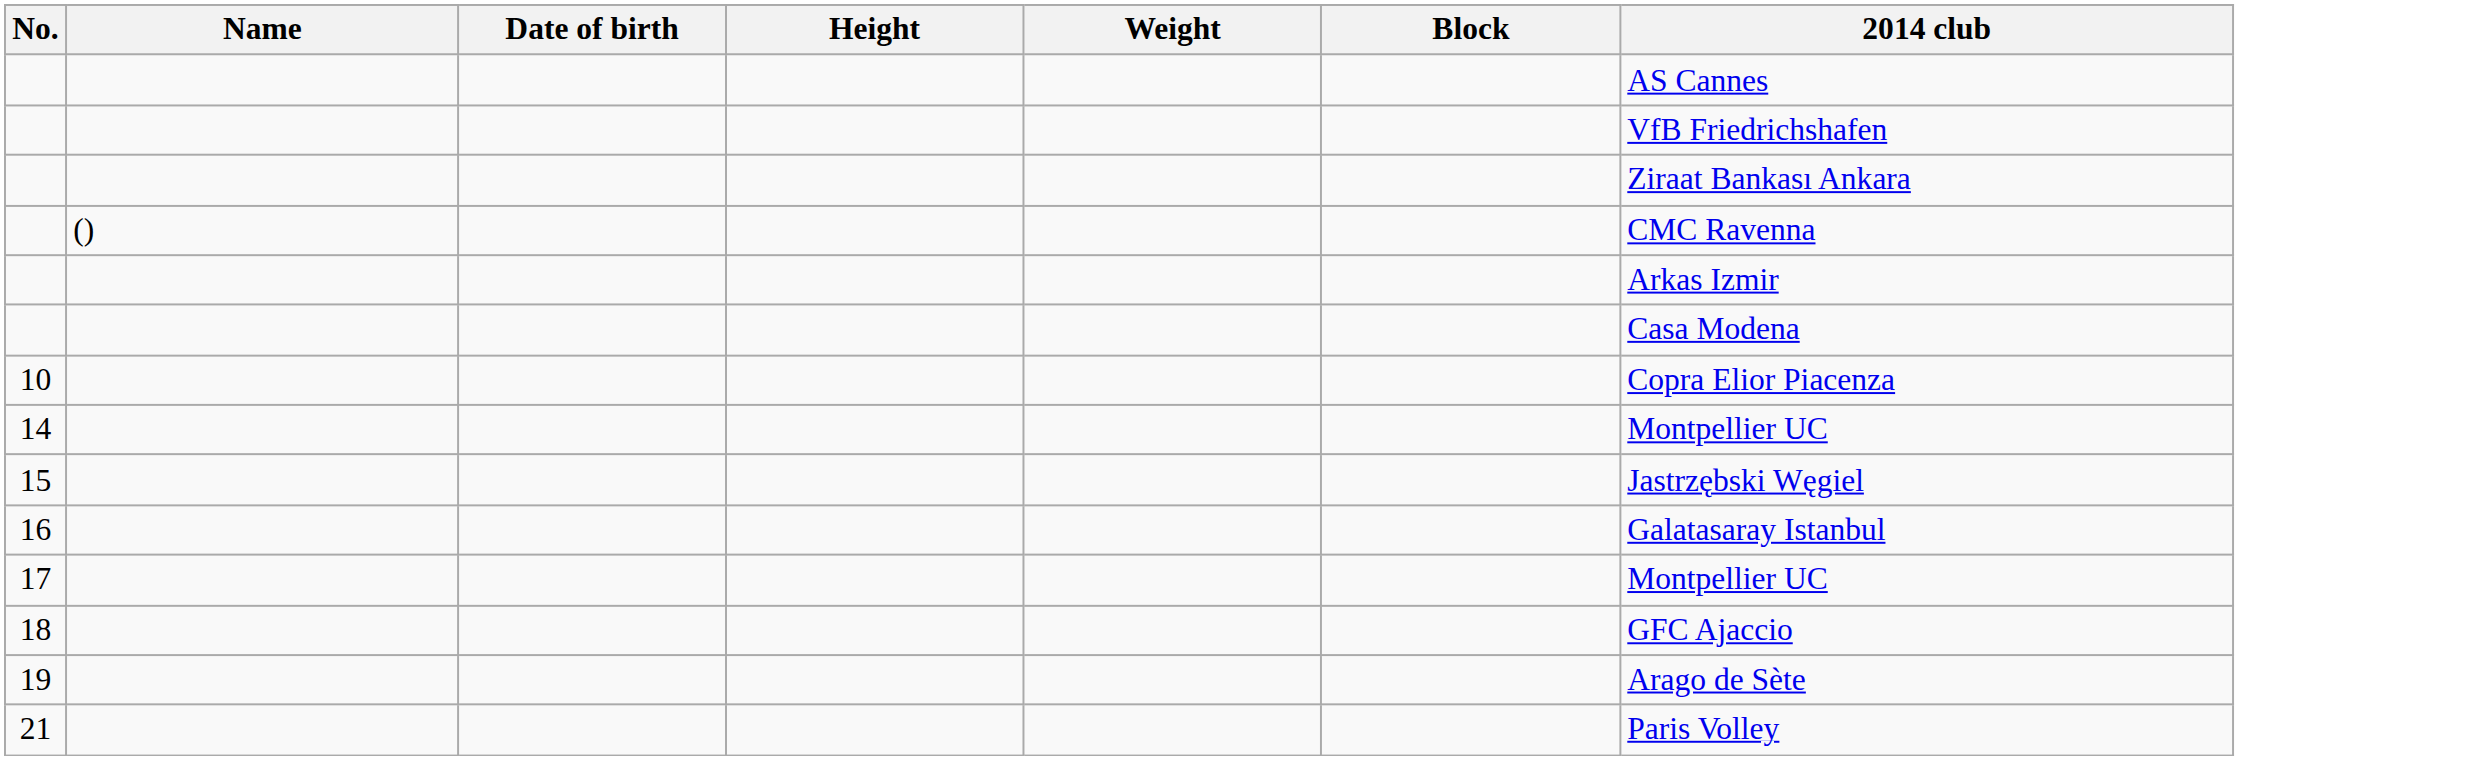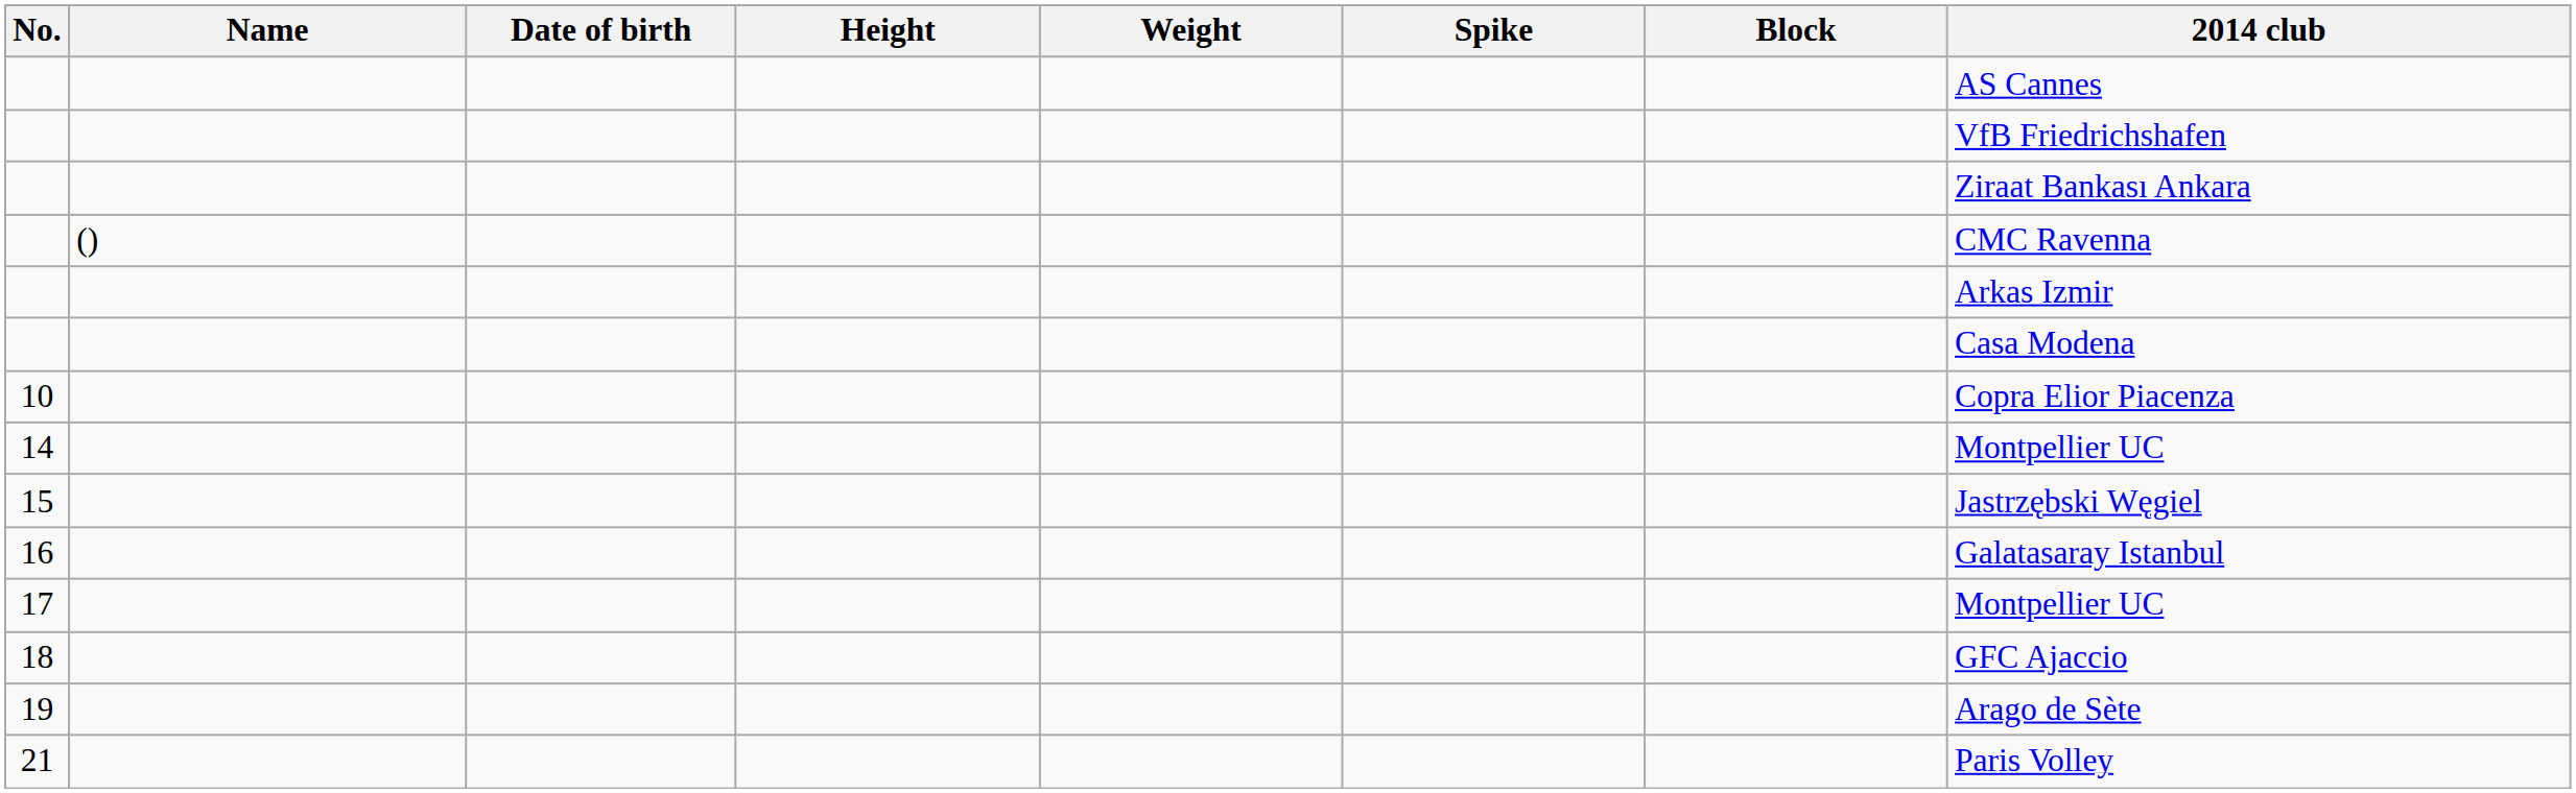 <table class="wikitable sortable" style="font-size:100%; text-align:center;">
 <tr>
 <th>No.</th>
 <th style="width:12em">Name</th>
 <th style="width:8em">Date of birth</th>
 <th style="width:9em">Height</th>
 <th style="width:9em">Weight</th>
+<th style="width:9em">Spike</th>
 <th style="width:9em">Block</th>
 <th style="width:19em">2014 club</th>
 </tr>
 <tr>
 <td></td>
 <td align=left></td>
 <td align=right></td>
+<td></td>
 <td></td>
 <td></td>
 <td></td>
 <td align=left> <a href='#'>AS Cannes</a></td>
 </tr>
 <tr>
 <td></td>
 <td align=left></td>
 <td align=right></td>
 <td></td>
 <td></td>
 <td></td>
+<td></td>
 <td align=left> <a href='#'>VfB Friedrichshafen</a></td>
 </tr>
 <tr>
 <td></td>
 <td align=left></td>
 <td align=right></td>
+<td></td>
 <td></td>
 <td></td>
 <td></td>
 <td align=left> <a href='#'>Ziraat Bankası Ankara</a></td>
 </tr>
 <tr>
 <td></td>
 <td align=left> ()</td>
 <td align=right></td>
 <td></td>
 <td></td>
 <td></td>
+<td></td>
 <td align=left> <a href='#'>CMC Ravenna</a></td>
 </tr>
 <tr>
 <td></td>
 <td align=left></td>
 <td align=right></td>
+<td></td>
 <td></td>
 <td></td>
 <td></td>
 <td align=left> <a href='#'>Arkas Izmir</a></td>
 </tr>
 <tr>
 <td></td>
 <td align=left></td>
 <td align=right></td>
 <td></td>
 <td></td>
 <td></td>
+<td></td>
 <td align=left> <a href='#'>Casa Modena</a></td>
 </tr>
 <tr>
 <td>10</td>
 <td align=left></td>
 <td align=right></td>
+<td></td>
 <td></td>
 <td></td>
 <td></td>
 <td align=left> <a href='#'>Copra Elior Piacenza</a></td>
 </tr>
 <tr>
 <td>14</td>
 <td align=left></td>
 <td align=right></td>
 <td></td>
 <td></td>
 <td></td>
+<td></td>
 <td align=left> <a href='#'>Montpellier UC</a></td>
 </tr>
 <tr>
 <td>15</td>
 <td align=left></td>
 <td align=right></td>
+<td></td>
 <td></td>
 <td></td>
 <td></td>
 <td align=left> <a href='#'>Jastrzębski Węgiel</a></td>
 </tr>
 <tr>
 <td>16</td>
 <td align=left></td>
 <td align=right></td>
 <td></td>
 <td></td>
 <td></td>
+<td></td>
 <td align=left> <a href='#'>Galatasaray Istanbul</a></td>
 </tr>
 <tr>
 <td>17</td>
 <td align=left></td>
 <td align=right></td>
+<td></td>
 <td></td>
 <td></td>
 <td></td>
 <td align=left> <a href='#'>Montpellier UC</a></td>
 </tr>
 <tr>
 <td>18</td>
 <td align=left></td>
 <td align=right></td>
 <td></td>
 <td></td>
 <td></td>
+<td></td>
 <td align=left> <a href='#'>GFC Ajaccio</a></td>
 </tr>
 <tr>
 <td>19</td>
 <td align=left></td>
 <td align=right></td>
+<td></td>
 <td></td>
 <td></td>
 <td></td>
 <td align=left> <a href='#'>Arago de Sète</a></td>
 </tr>
 <tr>
 <td>21</td>
 <td align=left></td>
 <td align=right></td>
 <td></td>
 <td></td>
 <td></td>
+<td></td>
 <td align=left> <a href='#'>Paris Volley</a></td>
 </tr>
 </table>
